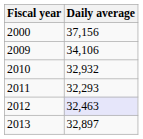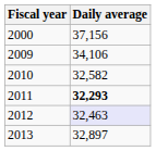 <table class="wikitable">
 <tr>
 <th>Fiscal year</th>
 <th>Daily average</th>
 </tr>
 <tr>
 <td>2000</td>
 <td>37,156</td>
 </tr>
 <tr>
 <td>2009</td>
 <td>34,106</td>
 </tr>
 <tr>
 <td>2010</td>
-<td>32,932</td>
+<td>32,582</td>
 </tr>
 <tr>
 <td>2011</td>
-<td>32,293</td>
+<td><strong>32,293</strong></td>
 </tr>
 <tr>
 <td>2012</td>
 <td style="background: lavender;">32,463</td>
 </tr>
 <tr>
 <td>2013</td>
 <td>32,897</td>
 </tr>
 </table>
